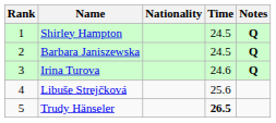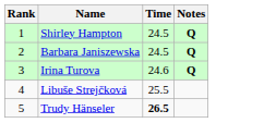 <table class="wikitable sortable" style="text-align:center">
 <tr>
 <th>Rank</th>
 <th>Name</th>
-<th>Nationality</th>
 <th>Time</th>
 <th>Notes</th>
 </tr>
 <tr bgcolor=ccffcc>
 <td>1</td>
 <td align=left><a href='#'>Shirley Hampton</a></td>
-<td align=left></td>
 <td>24.5</td>
 <td><strong>Q</strong></td>
 </tr>
 <tr bgcolor=ccffcc>
 <td>2</td>
 <td align=left><a href='#'>Barbara Janiszewska</a></td>
-<td align=left></td>
 <td>24.5</td>
 <td><strong>Q</strong></td>
 </tr>
 <tr bgcolor=ccffcc>
 <td>3</td>
 <td align=left><a href='#'>Irina Turova</a></td>
-<td align=left></td>
 <td>24.6</td>
 <td><strong>Q</strong></td>
 </tr>
 <tr>
 <td>4</td>
 <td align=left><a href='#'>Libuše Strejčková</a></td>
-<td align=left></td>
-<td>25.6</td>
+<td>25.5</td>
 <td></td>
 </tr>
 <tr>
 <td>5</td>
 <td align=left><a href='#'>Trudy Hänseler</a></td>
-<td align=left></td>
 <td><strong>26.5</strong></td>
 <td></td>
 </tr>
 </table>
